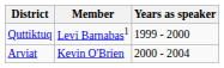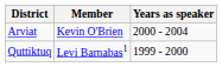 <table class="wikitable">
 <tr>
 <th>District</th>
 <th>Member</th>
 <th>Years as speaker</th>
 </tr>
 <tr>
+<td><a href='#'>Arviat</a></td>
+<td><a href='#'>Kevin O'Brien</a></td>
+<td>2000 - 2004</td>
+</tr>
+<tr>
 <td><a href='#'>Quttiktuq</a></td>
 <td><a href='#'>Levi Barnabas</a><sup>1</sup></td>
 <td>1999 - 2000</td>
 </tr>
-<tr>
-<td><a href='#'>Arviat</a></td>
-<td><a href='#'>Kevin O'Brien</a></td>
-<td>2000 - 2004</td>
-</tr>
 </table>
